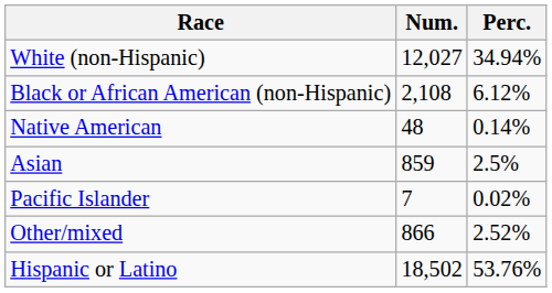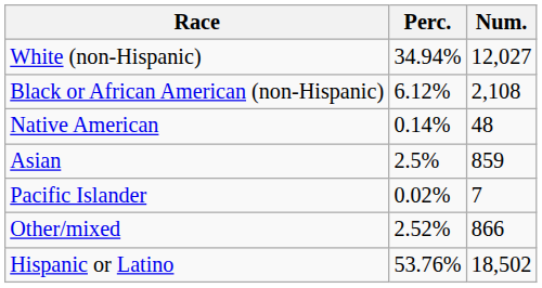 <table class="wikitable">
 <tr>
 <th>Race</th>
+<th>Perc.</th>
 <th>Num.</th>
-<th>Perc.</th>
 </tr>
 <tr>
 <td><a href='#'>White</a> (non-Hispanic)</td>
+<td>34.94%</td>
 <td>12,027</td>
-<td>34.94%</td>
 </tr>
 <tr>
 <td><a href='#'>Black or African American</a> (non-Hispanic)</td>
+<td>6.12%</td>
 <td>2,108</td>
-<td>6.12%</td>
 </tr>
 <tr>
 <td><a href='#'>Native American</a></td>
+<td>0.14%</td>
 <td>48</td>
-<td>0.14%</td>
 </tr>
 <tr>
 <td><a href='#'>Asian</a></td>
+<td>2.5%</td>
 <td>859</td>
-<td>2.5%</td>
 </tr>
 <tr>
 <td><a href='#'>Pacific Islander</a></td>
+<td>0.02%</td>
 <td>7</td>
-<td>0.02%</td>
 </tr>
 <tr>
 <td><a href='#'>Other/mixed</a></td>
+<td>2.52%</td>
 <td>866</td>
-<td>2.52%</td>
 </tr>
 <tr>
 <td><a href='#'>Hispanic</a> or <a href='#'>Latino</a></td>
+<td>53.76%</td>
 <td>18,502</td>
-<td>53.76%</td>
 </tr>
 </table>
